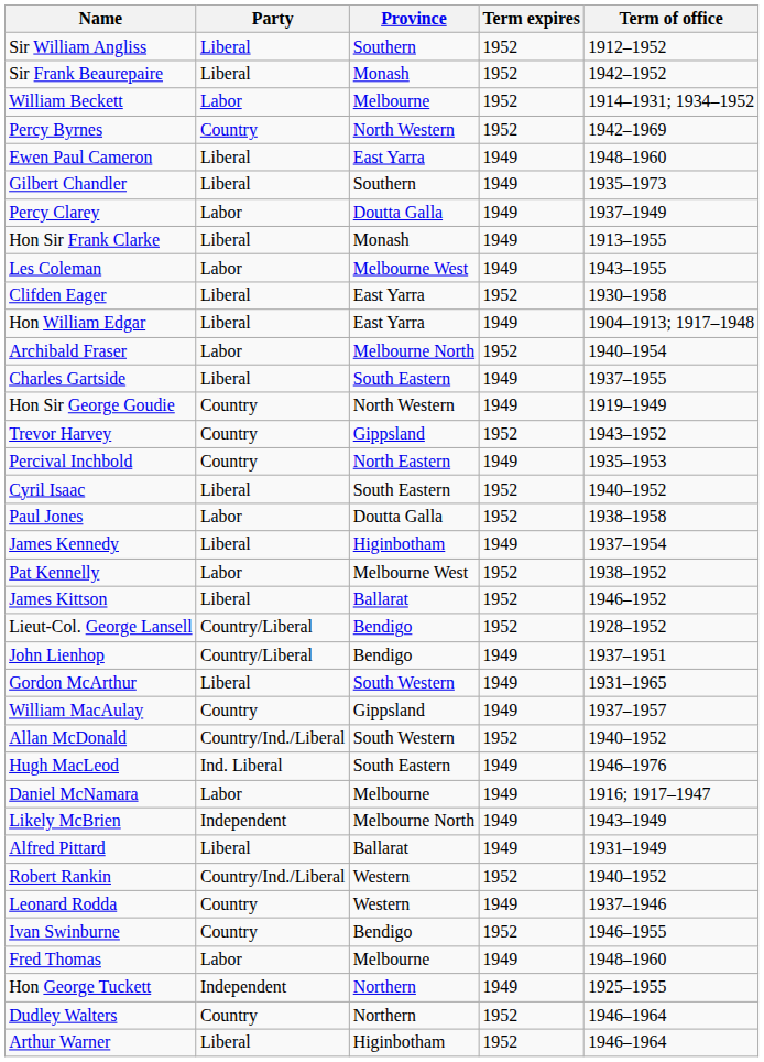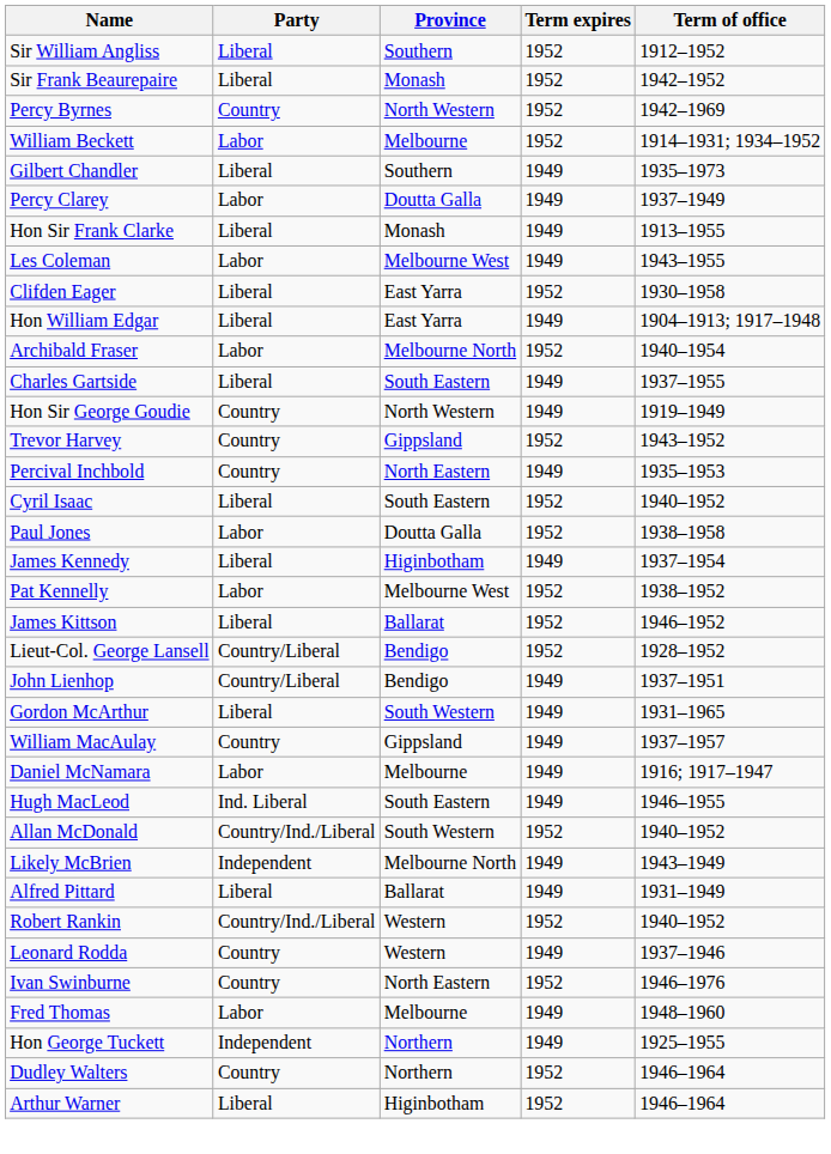 <table class="wikitable sortable">
 <tr>
 <th>Name</th>
 <th>Party</th>
 <th><a href='#'>Province</a></th>
 <th>Term expires</th>
 <th>Term of office</th>
 </tr>
 <tr>
 <td>Sir <a href='#'>William Angliss</a></td>
 <td><a href='#'>Liberal</a></td>
 <td><a href='#'>Southern</a></td>
 <td>1952</td>
 <td>1912–1952</td>
 </tr>
 <tr>
 <td>Sir <a href='#'>Frank Beaurepaire</a></td>
 <td>Liberal</td>
 <td><a href='#'>Monash</a></td>
 <td>1952</td>
 <td>1942–1952</td>
 </tr>
 <tr>
-<td><a href='#'>William Beckett</a></td>
-<td><a href='#'>Labor</a></td>
-<td><a href='#'>Melbourne</a></td>
-<td>1952</td>
-<td>1914–1931; 1934–1952</td>
-</tr>
-<tr>
 <td><a href='#'>Percy Byrnes</a></td>
 <td><a href='#'>Country</a></td>
 <td><a href='#'>North Western</a></td>
 <td>1952</td>
 <td>1942–1969</td>
 </tr>
 <tr>
-<td><a href='#'>Ewen Paul Cameron</a></td>
-<td>Liberal</td>
-<td><a href='#'>East Yarra</a></td>
-<td>1949</td>
-<td>1948–1960</td>
+<td><a href='#'>William Beckett</a></td>
+<td><a href='#'>Labor</a></td>
+<td><a href='#'>Melbourne</a></td>
+<td>1952</td>
+<td>1914–1931; 1934–1952</td>
 </tr>
 <tr>
 <td><a href='#'>Gilbert Chandler</a></td>
 <td>Liberal</td>
 <td>Southern</td>
 <td>1949</td>
 <td>1935–1973</td>
 </tr>
 <tr>
 <td><a href='#'>Percy Clarey</a></td>
 <td>Labor</td>
 <td><a href='#'>Doutta Galla</a></td>
 <td>1949</td>
 <td>1937–1949</td>
 </tr>
 <tr>
 <td>Hon Sir <a href='#'>Frank Clarke</a></td>
 <td>Liberal</td>
 <td>Monash</td>
 <td>1949</td>
 <td>1913–1955</td>
 </tr>
 <tr>
 <td><a href='#'>Les Coleman</a></td>
 <td>Labor</td>
 <td><a href='#'>Melbourne West</a></td>
 <td>1949</td>
 <td>1943–1955</td>
 </tr>
 <tr>
 <td><a href='#'>Clifden Eager</a></td>
 <td>Liberal</td>
 <td>East Yarra</td>
 <td>1952</td>
 <td>1930–1958</td>
 </tr>
 <tr>
 <td>Hon <a href='#'>William Edgar</a></td>
 <td>Liberal</td>
 <td>East Yarra</td>
 <td>1949</td>
 <td>1904–1913; 1917–1948</td>
 </tr>
 <tr>
 <td><a href='#'>Archibald Fraser</a></td>
 <td>Labor</td>
 <td><a href='#'>Melbourne North</a></td>
 <td>1952</td>
 <td>1940–1954</td>
 </tr>
 <tr>
 <td><a href='#'>Charles Gartside</a></td>
 <td>Liberal</td>
 <td><a href='#'>South Eastern</a></td>
 <td>1949</td>
 <td>1937–1955</td>
 </tr>
 <tr>
 <td>Hon Sir <a href='#'>George Goudie</a></td>
 <td>Country</td>
 <td>North Western</td>
 <td>1949</td>
 <td>1919–1949</td>
 </tr>
 <tr>
 <td><a href='#'>Trevor Harvey</a></td>
 <td>Country</td>
 <td><a href='#'>Gippsland</a></td>
 <td>1952</td>
 <td>1943–1952</td>
 </tr>
 <tr>
 <td><a href='#'>Percival Inchbold</a></td>
 <td>Country</td>
 <td><a href='#'>North Eastern</a></td>
 <td>1949</td>
 <td>1935–1953</td>
 </tr>
 <tr>
 <td><a href='#'>Cyril Isaac</a></td>
 <td>Liberal</td>
 <td>South Eastern</td>
 <td>1952</td>
 <td>1940–1952</td>
 </tr>
 <tr>
 <td><a href='#'>Paul Jones</a></td>
 <td>Labor</td>
 <td>Doutta Galla</td>
 <td>1952</td>
 <td>1938–1958</td>
 </tr>
 <tr>
 <td><a href='#'>James Kennedy</a></td>
 <td>Liberal</td>
 <td><a href='#'>Higinbotham</a></td>
 <td>1949</td>
 <td>1937–1954</td>
 </tr>
 <tr>
 <td><a href='#'>Pat Kennelly</a></td>
 <td>Labor</td>
 <td>Melbourne West</td>
 <td>1952</td>
 <td>1938–1952</td>
 </tr>
 <tr>
 <td><a href='#'>James Kittson</a></td>
 <td>Liberal</td>
 <td><a href='#'>Ballarat</a></td>
 <td>1952</td>
 <td>1946–1952</td>
 </tr>
 <tr>
 <td>Lieut-Col. <a href='#'>George Lansell</a></td>
 <td>Country/Liberal</td>
 <td><a href='#'>Bendigo</a></td>
 <td>1952</td>
 <td>1928–1952</td>
 </tr>
 <tr>
 <td><a href='#'>John Lienhop</a></td>
 <td>Country/Liberal</td>
 <td>Bendigo</td>
 <td>1949</td>
 <td>1937–1951</td>
 </tr>
 <tr>
 <td><a href='#'>Gordon McArthur</a></td>
 <td>Liberal</td>
 <td><a href='#'>South Western</a></td>
 <td>1949</td>
 <td>1931–1965</td>
 </tr>
 <tr>
 <td><a href='#'>William MacAulay</a></td>
 <td>Country</td>
 <td>Gippsland</td>
 <td>1949</td>
 <td>1937–1957</td>
 </tr>
 <tr>
-<td><a href='#'>Allan McDonald</a></td>
-<td>Country/Ind./Liberal</td>
-<td>South Western</td>
-<td>1952</td>
-<td>1940–1952</td>
+<td><a href='#'>Daniel McNamara</a></td>
+<td>Labor</td>
+<td>Melbourne</td>
+<td>1949</td>
+<td>1916; 1917–1947</td>
 </tr>
 <tr>
 <td><a href='#'>Hugh MacLeod</a></td>
 <td>Ind. Liberal</td>
 <td>South Eastern</td>
 <td>1949</td>
-<td>1946–1976</td>
+<td>1946–1955</td>
 </tr>
 <tr>
-<td><a href='#'>Daniel McNamara</a></td>
-<td>Labor</td>
-<td>Melbourne</td>
-<td>1949</td>
-<td>1916; 1917–1947</td>
+<td><a href='#'>Allan McDonald</a></td>
+<td>Country/Ind./Liberal</td>
+<td>South Western</td>
+<td>1952</td>
+<td>1940–1952</td>
 </tr>
 <tr>
 <td><a href='#'>Likely McBrien</a></td>
 <td>Independent</td>
 <td>Melbourne North</td>
 <td>1949</td>
 <td>1943–1949</td>
 </tr>
 <tr>
 <td><a href='#'>Alfred Pittard</a></td>
 <td>Liberal</td>
 <td>Ballarat</td>
 <td>1949</td>
 <td>1931–1949</td>
 </tr>
 <tr>
 <td><a href='#'>Robert Rankin</a></td>
 <td>Country/Ind./Liberal</td>
 <td>Western</td>
 <td>1952</td>
 <td>1940–1952</td>
 </tr>
 <tr>
 <td><a href='#'>Leonard Rodda</a></td>
 <td>Country</td>
 <td>Western</td>
 <td>1949</td>
 <td>1937–1946</td>
 </tr>
 <tr>
 <td><a href='#'>Ivan Swinburne</a></td>
 <td>Country</td>
-<td>Bendigo</td>
+<td>North Eastern</td>
 <td>1952</td>
-<td>1946–1955</td>
+<td>1946–1976</td>
 </tr>
 <tr>
 <td><a href='#'>Fred Thomas</a></td>
 <td>Labor</td>
 <td>Melbourne</td>
 <td>1949</td>
 <td>1948–1960</td>
 </tr>
 <tr>
 <td>Hon <a href='#'>George Tuckett</a></td>
 <td>Independent</td>
 <td><a href='#'>Northern</a></td>
 <td>1949</td>
 <td>1925–1955</td>
 </tr>
 <tr>
 <td><a href='#'>Dudley Walters</a></td>
 <td>Country</td>
 <td>Northern</td>
 <td>1952</td>
 <td>1946–1964</td>
 </tr>
 <tr>
 <td><a href='#'>Arthur Warner</a></td>
 <td>Liberal</td>
 <td>Higinbotham</td>
 <td>1952</td>
 <td>1946–1964</td>
 </tr>
 </table>
